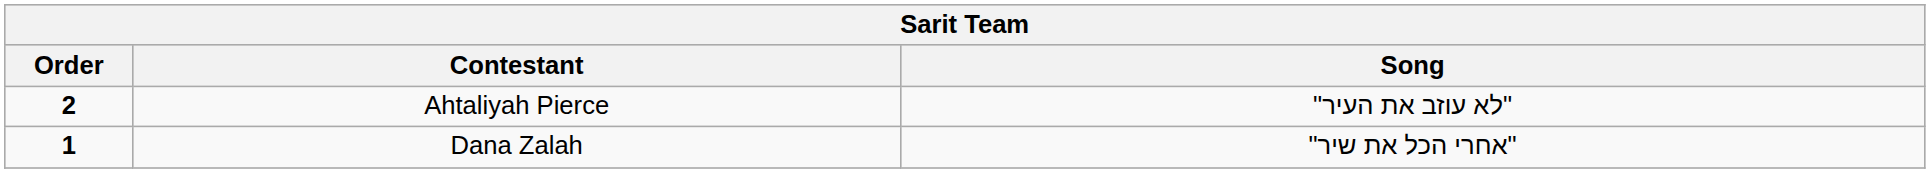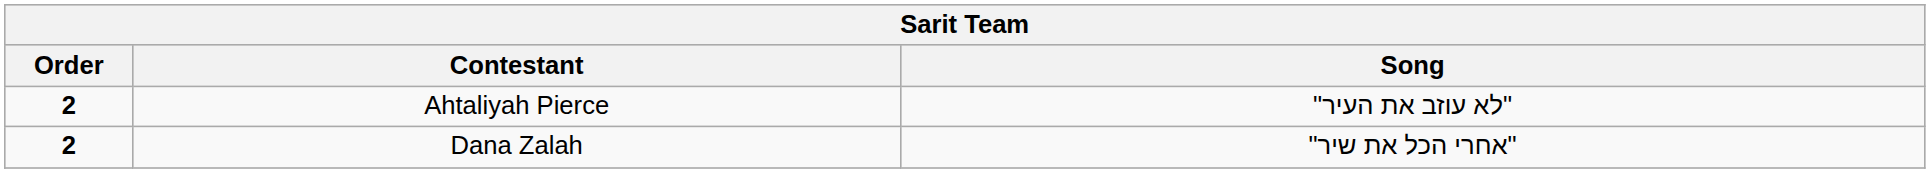 <table class="wikitable" style="text-align: center; width:95%;">
 <tr>
 <th colspan=3>Sarit Team</th>
 </tr>
 <tr>
 <th width="5%">Order</th>
 <th width="30%">Contestant</th>
 <th width="40%">Song</th>
 </tr>
 <tr>
 <td align="center"><strong>2</strong></td>
 <td>Ahtaliyah Pierce</td>
 <td>"לא עוזב את העיר"</td>
 </tr>
 <tr>
-<td align="center"><strong>1</strong></td>
+<td align="center"><strong>2</strong></td>
 <td>Dana Zalah</td>
 <td>"אחרי הכל את שיר"</td>
 </tr>
 </table>
